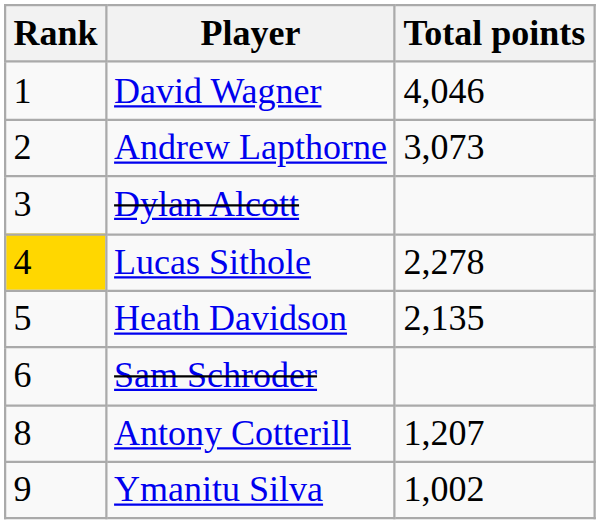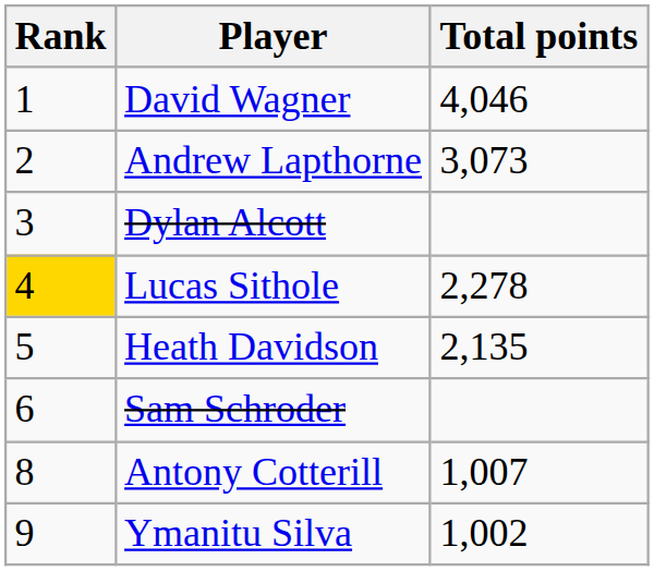 <table class=wikitable text-align:center>
 <tr>
 <th>Rank</th>
 <th>Player</th>
 <th>Total points</th>
 </tr>
 <tr>
 <td>1</td>
 <td align="left"> <a href='#'>David Wagner</a></td>
 <td>4,046</td>
 </tr>
 <tr>
 <td>2</td>
 <td align="left"> <a href='#'>Andrew Lapthorne</a></td>
 <td>3,073</td>
 </tr>
 <tr>
 <td>3</td>
 <td align="left"> <s><a href='#'>Dylan Alcott</a></s></td>
 <td></td>
 </tr>
 <tr>
 <td style="background: gold;">4</td>
 <td align="left"> <a href='#'>Lucas Sithole</a></td>
 <td>2,278</td>
 </tr>
 <tr>
 <td>5</td>
 <td align="left"> <a href='#'>Heath Davidson</a></td>
 <td>2,135</td>
 </tr>
 <tr>
 <td>6</td>
 <td align="left"> <s><a href='#'>Sam Schroder</a></s></td>
 <td></td>
 </tr>
 <tr>
 <td>8</td>
 <td align="left"> <a href='#'>Antony Cotterill</a></td>
-<td>1,207</td>
+<td>1,007</td>
 </tr>
 <tr>
 <td>9</td>
 <td align="left"> <a href='#'>Ymanitu Silva</a></td>
 <td>1,002</td>
 </tr>
 </table>
